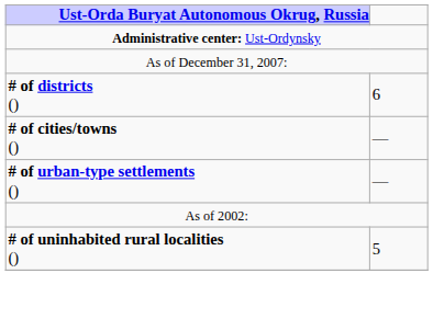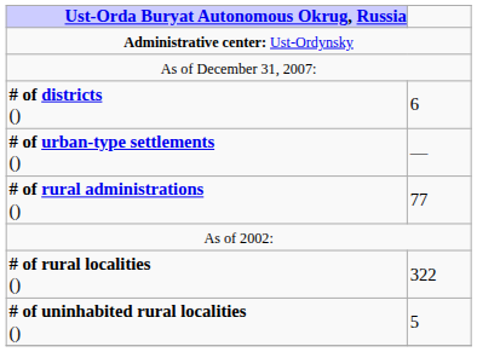 <table border=1 align="right" cellpadding=2 cellspacing=0 style="margin: 0 0 1em 1em; background: #f9f9f9; border: 1px #aaa solid; border-collapse: collapse; font-size: 95%;">
 <tr>
 <th bgcolor="#ccccff" style="padding:0 0 0 50px;"><a href='#'>Ust-Orda Buryat Autonomous Okrug</a>, <a href='#'>Russia</a></th>
 <td width="50px"></td>
 </tr>
 <tr>
 <td colspan=2 align="center"><small><strong>Administrative center:</strong> <a href='#'>Ust-Ordynsky</a></small></td>
 </tr>
 <tr>
 <td colspan=2 align="center"><small>As of December 31, 2007:</small></td>
 </tr>
 <tr>
 <td><strong># of <a href='#'>districts</a></strong><br>()</td>
 <td>6</td>
 </tr>
 <tr>
-<td><strong># of cities/towns</strong><br>()</td>
-<td>—</td>
-</tr>
-<tr>
 <td><strong># of <a href='#'>urban-type settlements</a></strong><br>()</td>
 <td>—</td>
 </tr>
 <tr>
+<td><strong># of <a href='#'>rural administrations</a></strong><br>()</td>
+<td>77</td>
+</tr>
+<tr>
 <td colspan=2 align="center"><small>As of 2002:</small></td>
+</tr>
+<tr>
+<td><strong># of rural localities</strong><br>()</td>
+<td>322</td>
 </tr>
 <tr>
 <td><strong># of uninhabited rural localities</strong><br>()</td>
 <td>5</td>
 </tr>
 <tr>
 </tr>
 </table>
